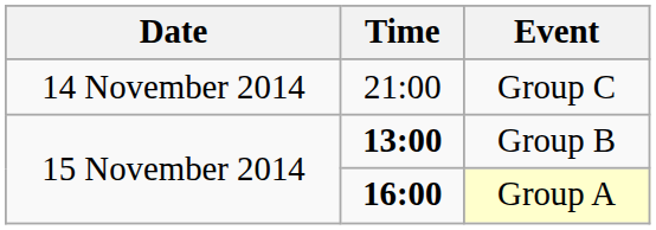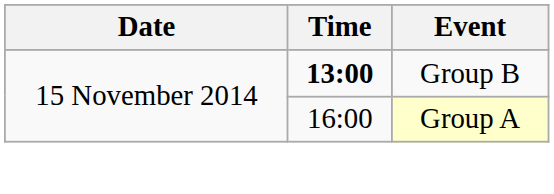 <table class = "wikitable" style="text-align:center;">
 <tr>
 <th width=150>Date</th>
 <th width=50>Time</th>
 <th width=80>Event</th>
 </tr>
 <tr>
-<td>14 November 2014</td>
-<td>21:00</td>
-<td>Group C</td>
-</tr>
-<tr>
 <td rowspan=2>15 November 2014</td>
 <td><strong>13:00</strong></td>
 <td>Group B</td>
 </tr>
 <tr>
-<td><strong>16:00</strong></td>
+<td>16:00</td>
 <td bgcolor=ffffcc>Group A</td>
 </tr>
 </table>
